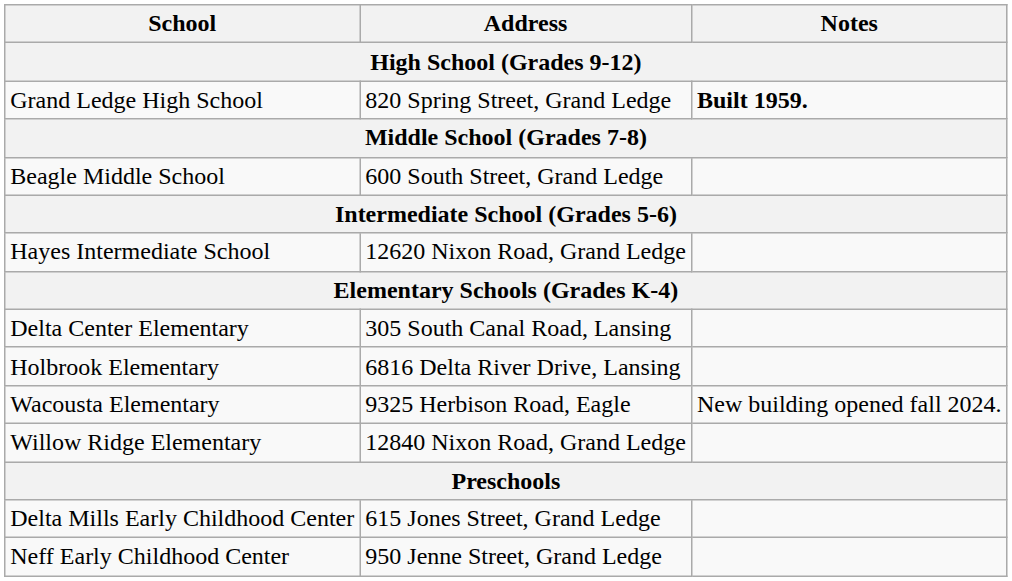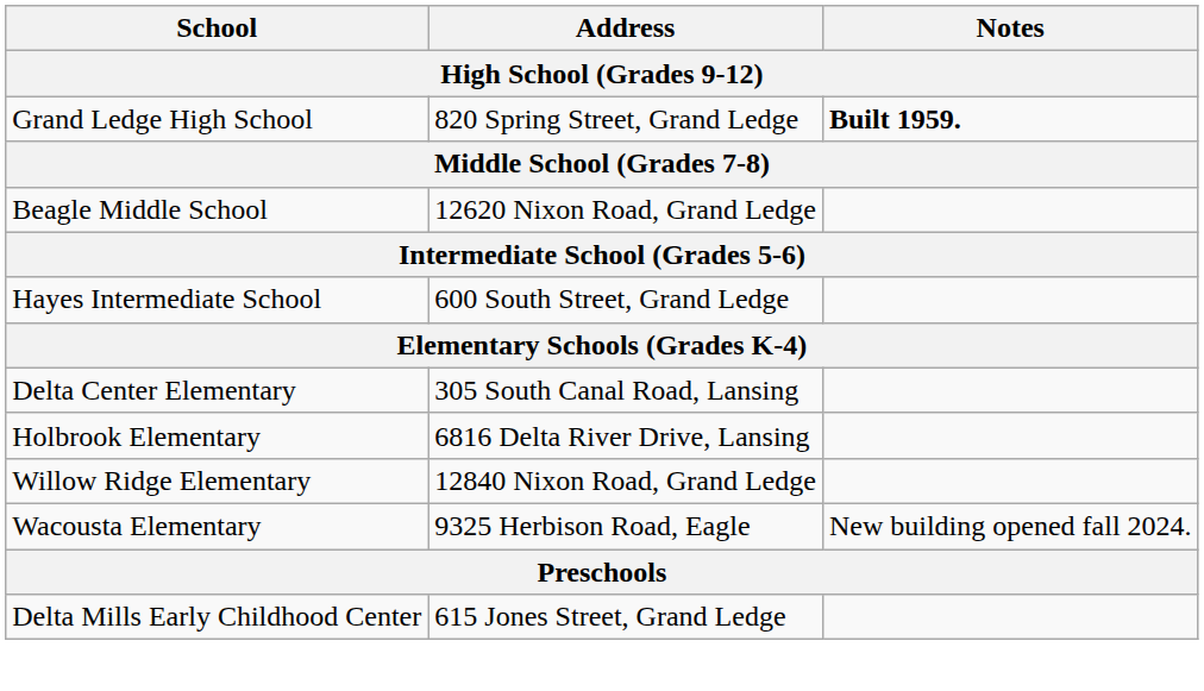 <table class="wikitable">
 <tr>
 <th>School</th>
 <th>Address</th>
 <th>Notes</th>
 </tr>
 <tr>
 <th colspan="3">High School (Grades 9-12)</th>
 </tr>
 <tr>
 <td>Grand Ledge High School</td>
 <td>820 Spring Street, Grand Ledge</td>
 <td><strong>Built 1959.</strong></td>
 </tr>
 <tr>
 <th colspan="3">Middle School (Grades 7-8)</th>
 </tr>
 <tr>
 <td>Beagle Middle School</td>
-<td>600 South Street, Grand Ledge</td>
+<td>12620 Nixon Road, Grand Ledge</td>
 <td></td>
 </tr>
 <tr>
 <th colspan="3">Intermediate School (Grades 5-6)</th>
 </tr>
 <tr>
 <td>Hayes Intermediate School</td>
-<td>12620 Nixon Road, Grand Ledge</td>
+<td>600 South Street, Grand Ledge</td>
 <td></td>
 </tr>
 <tr>
 <th colspan="3">Elementary Schools (Grades K-4)</th>
 </tr>
 <tr>
 <td>Delta Center Elementary</td>
 <td>305 South Canal Road, Lansing</td>
 <td></td>
 </tr>
 <tr>
 <td>Holbrook Elementary</td>
 <td>6816 Delta River Drive, Lansing</td>
 <td></td>
 </tr>
 <tr>
+<td>Willow Ridge Elementary</td>
+<td>12840 Nixon Road, Grand Ledge</td>
+<td></td>
+</tr>
+<tr>
 <td>Wacousta Elementary</td>
 <td>9325 Herbison Road, Eagle</td>
 <td>New building opened fall 2024.</td>
-</tr>
-<tr>
-<td>Willow Ridge Elementary</td>
-<td>12840 Nixon Road, Grand Ledge</td>
-<td></td>
 </tr>
 <tr>
 <th colspan="3">Preschools</th>
 </tr>
 <tr>
 <td>Delta Mills Early Childhood Center</td>
 <td>615 Jones Street, Grand Ledge</td>
 <td></td>
 </tr>
-<tr>
-<td>Neff Early Childhood Center</td>
-<td>950 Jenne Street, Grand Ledge</td>
-<td></td>
-</tr>
 </table>
